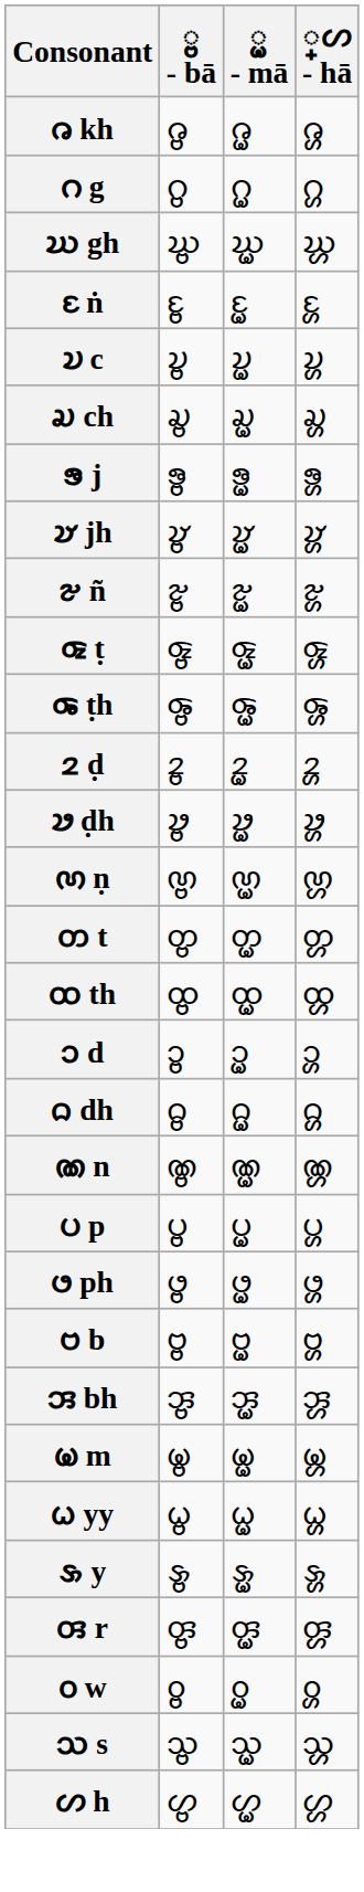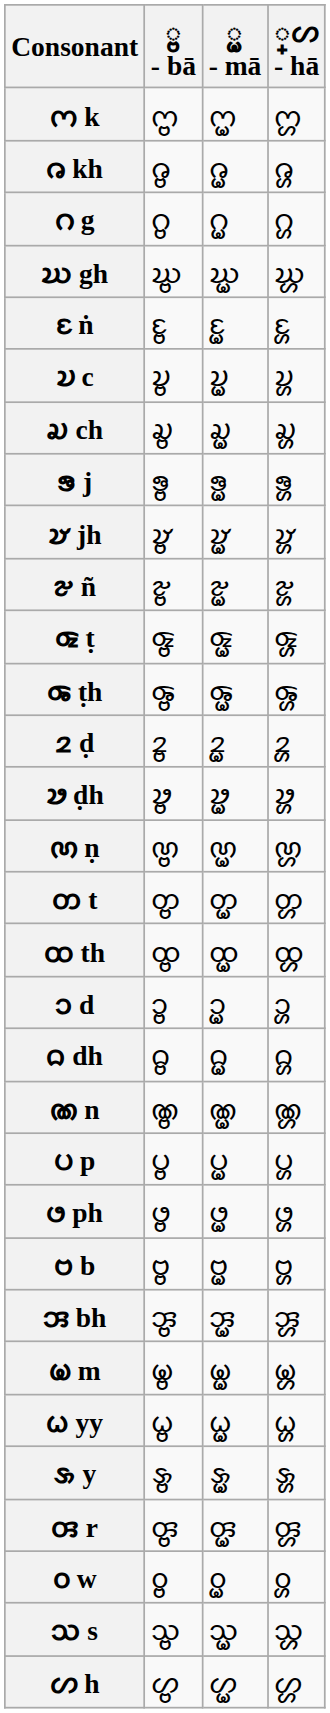 <table class="wikitable">
 <tr>
 <th>Consonant</th>
 <th><strong>𑄳𑄝</strong><br>- bā</th>
 <th><strong>𑄳𑄟</strong><br>- mā</th>
 <th><strong>𑄳</strong>𑄦<br>- hā</th>
+</tr>
+<tr>
+<th><strong>𑄇 k</strong></th>
+<td>𑄇𑄳𑄝</td>
+<td>𑄇𑄳𑄟</td>
+<td>𑄇𑄳𑄦</td>
 </tr>
 <tr>
 <th><strong>𑄈 kh</strong></th>
 <td>𑄈𑄳𑄝</td>
 <td>𑄈𑄳𑄟</td>
 <td>𑄈𑄳𑄦</td>
 </tr>
 <tr>
 <th><strong>𑄉 g</strong></th>
 <td>𑄉𑄳𑄝</td>
 <td>𑄉𑄳𑄟</td>
 <td>𑄉𑄳𑄦</td>
 </tr>
 <tr>
 <th><strong>𑄊 gh</strong></th>
 <td>𑄊𑄳𑄝</td>
 <td>𑄊𑄳𑄟</td>
 <td>𑄊𑄳𑄦</td>
 </tr>
 <tr>
 <th><strong>𑄋 ṅ</strong></th>
 <td>𑄋𑄳𑄝</td>
 <td>𑄋𑄳𑄟</td>
 <td>𑄋𑄳𑄦</td>
 </tr>
 <tr>
 <th><strong>𑄌 c</strong></th>
 <td>𑄌𑄳𑄝</td>
 <td>𑄌𑄳𑄟</td>
 <td>𑄌𑄳𑄦</td>
 </tr>
 <tr>
 <th><strong>𑄍 ch</strong></th>
 <td>𑄍𑄳𑄝</td>
 <td>𑄍𑄳𑄟</td>
 <td>𑄍𑄳𑄦</td>
 </tr>
 <tr>
 <th><strong>𑄎 j</strong></th>
 <td>𑄎𑄳𑄝</td>
 <td>𑄎𑄳𑄟</td>
 <td>𑄎𑄳𑄦</td>
 </tr>
 <tr>
 <th><strong>𑄏 jh</strong></th>
 <td>𑄏𑄳𑄝</td>
 <td>𑄏𑄳𑄟</td>
 <td>𑄏𑄳𑄦</td>
 </tr>
 <tr>
 <th><strong>𑄐 ñ</strong></th>
 <td>𑄐𑄳𑄝</td>
 <td>𑄐𑄳𑄟</td>
 <td>𑄐𑄳𑄦</td>
 </tr>
 <tr>
 <th><strong>𑄑 ṭ</strong></th>
 <td>𑄑𑄳𑄝</td>
 <td>𑄑𑄳𑄟</td>
 <td>𑄑𑄳𑄦</td>
 </tr>
 <tr>
 <th><strong>𑄒 ṭh</strong></th>
 <td>𑄒𑄳𑄝</td>
 <td>𑄒𑄳𑄟</td>
 <td>𑄒𑄳𑄦</td>
 </tr>
 <tr>
 <th><strong>𑄓 ḍ</strong></th>
 <td>𑄓𑄳𑄝</td>
 <td>𑄓𑄳𑄟</td>
 <td>𑄓𑄳𑄦</td>
 </tr>
 <tr>
 <th><strong>𑄔 ḍh</strong></th>
 <td>𑄔𑄳𑄝</td>
 <td>𑄔𑄳𑄟</td>
 <td>𑄔𑄳𑄦</td>
 </tr>
 <tr>
 <th><strong>𑄕 ṇ</strong></th>
 <td>𑄕𑄳𑄝</td>
 <td>𑄕𑄳𑄟</td>
 <td>𑄕𑄳𑄦</td>
 </tr>
 <tr>
 <th><strong>𑄖 t</strong></th>
 <td>𑄖𑄳𑄝</td>
 <td>𑄖𑄳𑄟</td>
 <td>𑄖𑄳𑄦</td>
 </tr>
 <tr>
 <th><strong>𑄗 th</strong></th>
 <td>𑄗𑄳𑄝</td>
 <td>𑄗𑄳𑄟</td>
 <td>𑄗𑄳𑄦</td>
 </tr>
 <tr>
 <th><strong>𑄘 d</strong></th>
 <td>𑄘𑄳𑄝</td>
 <td>𑄘𑄳𑄟</td>
 <td>𑄘𑄳𑄦</td>
 </tr>
 <tr>
 <th><strong>𑄙 dh</strong></th>
 <td>𑄙𑄳𑄝</td>
 <td>𑄙𑄳𑄟</td>
 <td>𑄙𑄳𑄦</td>
 </tr>
 <tr>
 <th><strong>𑄚 n</strong></th>
 <td>𑄚𑄳𑄝</td>
 <td>𑄚𑄳𑄟</td>
 <td>𑄚𑄳𑄦</td>
 </tr>
 <tr>
 <th><strong>𑄛 p</strong></th>
 <td>𑄛𑄳𑄝</td>
 <td>𑄛𑄳𑄟</td>
 <td>𑄛𑄳𑄦</td>
 </tr>
 <tr>
 <th><strong>𑄜 ph</strong></th>
 <td>𑄜𑄳𑄝</td>
 <td>𑄜𑄳𑄟</td>
 <td>𑄜𑄳𑄦</td>
 </tr>
 <tr>
 <th><strong>𑄝 b</strong></th>
 <td>𑄝𑄳𑄝</td>
 <td>𑄝𑄳𑄟</td>
 <td>𑄝𑄳𑄦</td>
 </tr>
 <tr>
 <th><strong>𑄞 bh</strong></th>
 <td>𑄞𑄳𑄝</td>
 <td>𑄞𑄳𑄟</td>
 <td>𑄞𑄳𑄦</td>
 </tr>
 <tr>
 <th><strong>𑄟 m</strong></th>
 <td>𑄟𑄳𑄝</td>
 <td>𑄟𑄳𑄟</td>
 <td>𑄟𑄳𑄦</td>
 </tr>
 <tr>
 <th><strong>𑄠 yy</strong></th>
 <td>𑄠𑄳𑄝</td>
 <td>𑄠𑄳𑄟</td>
 <td>𑄠𑄳𑄦</td>
 </tr>
 <tr>
 <th><strong>𑄡 y</strong></th>
 <td>𑄡𑄳𑄝</td>
 <td>𑄡𑄳𑄟</td>
 <td>𑄡𑄳𑄦</td>
 </tr>
 <tr>
 <th><strong>𑄢 r</strong></th>
 <td>𑄢𑄳𑄝</td>
 <td>𑄢𑄳𑄟</td>
 <td>𑄢𑄳𑄦</td>
 </tr>
 <tr>
 <th><strong>𑄤 w</strong></th>
 <td>𑄤𑄳𑄝</td>
 <td>𑄤𑄳𑄟</td>
 <td>𑄤𑄳𑄦</td>
 </tr>
 <tr>
 <th><strong>𑄥 s</strong></th>
 <td>𑄥𑄳𑄝</td>
 <td>𑄥𑄳𑄟</td>
 <td>𑄥𑄳𑄦</td>
 </tr>
 <tr>
 <th><strong>𑄦 h</strong></th>
 <td>𑄦𑄳𑄝</td>
 <td>𑄦𑄳𑄟</td>
 <td>𑄦𑄳𑄦</td>
 </tr>
 </table>
